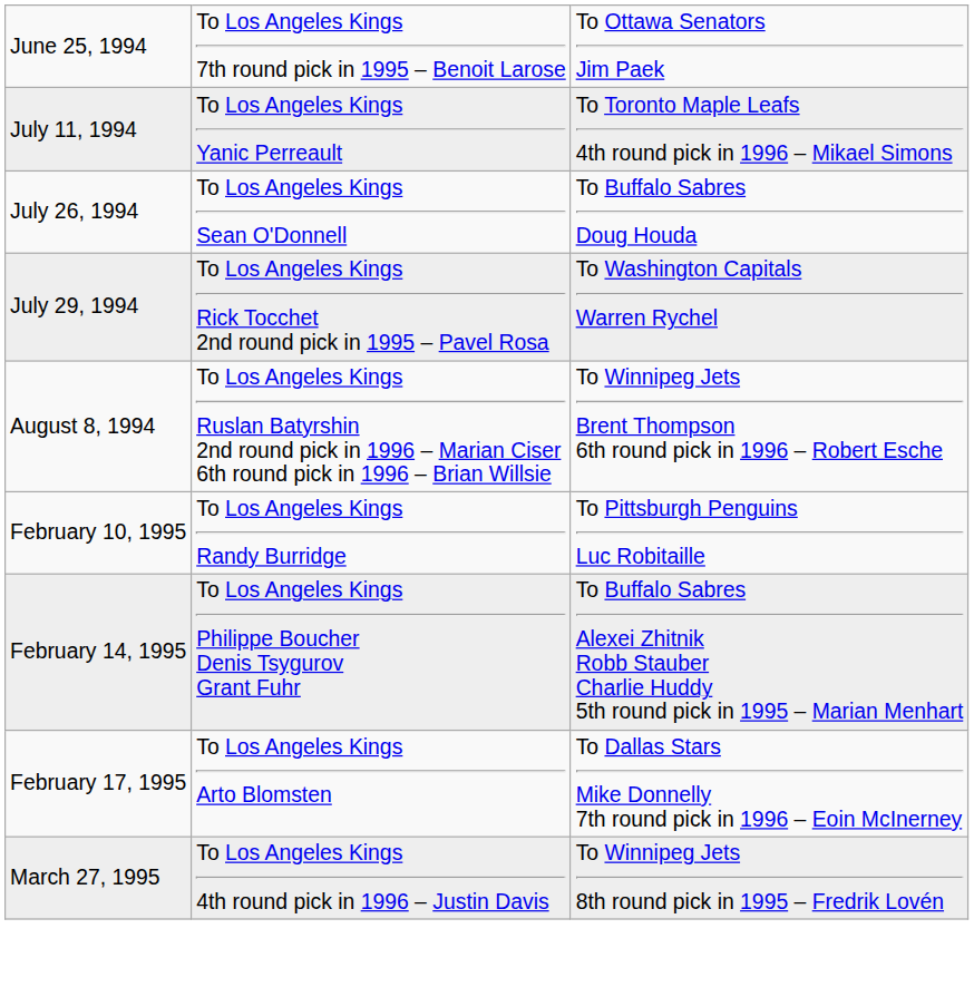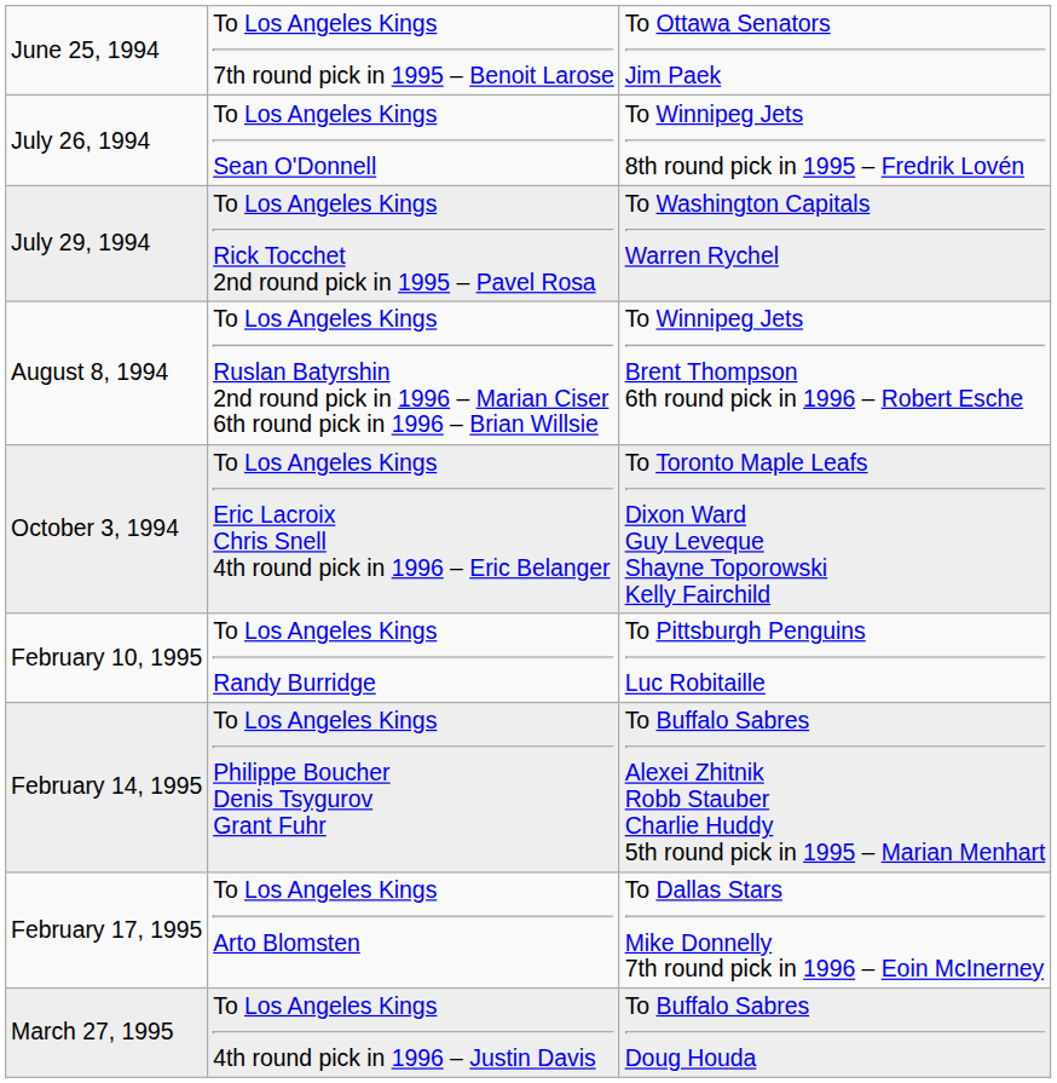 <table class="wikitable">
 <tr>
 <td>June 25, 1994</td>
 <td valign="top">To <a href='#'>Los Angeles Kings</a><hr>7th round pick in <a href='#'>1995</a> – <a href='#'>Benoit Larose</a></td>
 <td valign="top">To <a href='#'>Ottawa Senators</a><hr><a href='#'>Jim Paek</a></td>
 </tr>
-<tr style="background:#eee;">
-<td>July 11, 1994</td>
-<td valign="top">To <a href='#'>Los Angeles Kings</a><hr><a href='#'>Yanic Perreault</a></td>
-<td valign="top">To <a href='#'>Toronto Maple Leafs</a><hr>4th round pick in <a href='#'>1996</a> – <a href='#'>Mikael Simons</a></td>
-</tr>
 <tr>
 <td>July 26, 1994</td>
 <td valign="top">To <a href='#'>Los Angeles Kings</a><hr><a href='#'>Sean O'Donnell</a></td>
-<td valign="top">To <a href='#'>Buffalo Sabres</a><hr><a href='#'>Doug Houda</a></td>
+<td valign="top">To <a href='#'>Winnipeg Jets</a><hr>8th round pick in <a href='#'>1995</a> – <a href='#'>Fredrik Lovén</a></td>
 </tr>
 <tr style="background:#eee;">
 <td>July 29, 1994</td>
 <td valign="top">To <a href='#'>Los Angeles Kings</a><hr><a href='#'>Rick Tocchet</a> <br> 2nd round pick in <a href='#'>1995</a> – <a href='#'>Pavel Rosa</a></td>
 <td valign="top">To <a href='#'>Washington Capitals</a><hr><a href='#'>Warren Rychel</a></td>
 </tr>
 <tr>
 <td>August 8, 1994</td>
 <td valign="top">To <a href='#'>Los Angeles Kings</a><hr><a href='#'>Ruslan Batyrshin</a> <br> 2nd round pick in <a href='#'>1996</a> – <a href='#'>Marian Ciser</a> <br> 6th round pick in <a href='#'>1996</a> – <a href='#'>Brian Willsie</a></td>
 <td valign="top">To <a href='#'>Winnipeg Jets</a><hr><a href='#'>Brent Thompson</a> <br> 6th round pick in <a href='#'>1996</a> – <a href='#'>Robert Esche</a></td>
+</tr>
+<tr style="background:#eee;">
+<td>October 3, 1994</td>
+<td valign="top">To <a href='#'>Los Angeles Kings</a><hr><a href='#'>Eric Lacroix</a> <br> <a href='#'>Chris Snell</a> <br> 4th round pick in <a href='#'>1996</a> – <a href='#'>Eric Belanger</a></td>
+<td valign="top">To <a href='#'>Toronto Maple Leafs</a><hr><a href='#'>Dixon Ward</a> <br> <a href='#'>Guy Leveque</a> <br> <a href='#'>Shayne Toporowski</a> <br> <a href='#'>Kelly Fairchild</a></td>
 </tr>
 <tr>
 <td>February 10, 1995</td>
 <td valign="top">To <a href='#'>Los Angeles Kings</a><hr><a href='#'>Randy Burridge</a></td>
 <td valign="top">To <a href='#'>Pittsburgh Penguins</a><hr><a href='#'>Luc Robitaille</a></td>
 </tr>
 <tr style="background:#eee;">
 <td>February 14, 1995</td>
 <td valign="top">To <a href='#'>Los Angeles Kings</a><hr><a href='#'>Philippe Boucher</a> <br> <a href='#'>Denis Tsygurov</a> <br> <a href='#'>Grant Fuhr</a></td>
 <td valign="top">To <a href='#'>Buffalo Sabres</a><hr><a href='#'>Alexei Zhitnik</a> <br> <a href='#'>Robb Stauber</a> <br> <a href='#'>Charlie Huddy</a> <br> 5th round pick in <a href='#'>1995</a> – <a href='#'>Marian Menhart</a></td>
 </tr>
 <tr>
 <td>February 17, 1995</td>
 <td valign="top">To <a href='#'>Los Angeles Kings</a><hr><a href='#'>Arto Blomsten</a></td>
 <td valign="top">To <a href='#'>Dallas Stars</a><hr><a href='#'>Mike Donnelly</a> <br> 7th round pick in <a href='#'>1996</a> – <a href='#'>Eoin McInerney</a></td>
 </tr>
 <tr style="background:#eee;">
 <td>March 27, 1995</td>
 <td valign="top">To <a href='#'>Los Angeles Kings</a><hr>4th round pick in <a href='#'>1996</a> – <a href='#'>Justin Davis</a></td>
-<td valign="top">To <a href='#'>Winnipeg Jets</a><hr>8th round pick in <a href='#'>1995</a> – <a href='#'>Fredrik Lovén</a></td>
+<td valign="top">To <a href='#'>Buffalo Sabres</a><hr><a href='#'>Doug Houda</a></td>
 </tr>
 </table>
